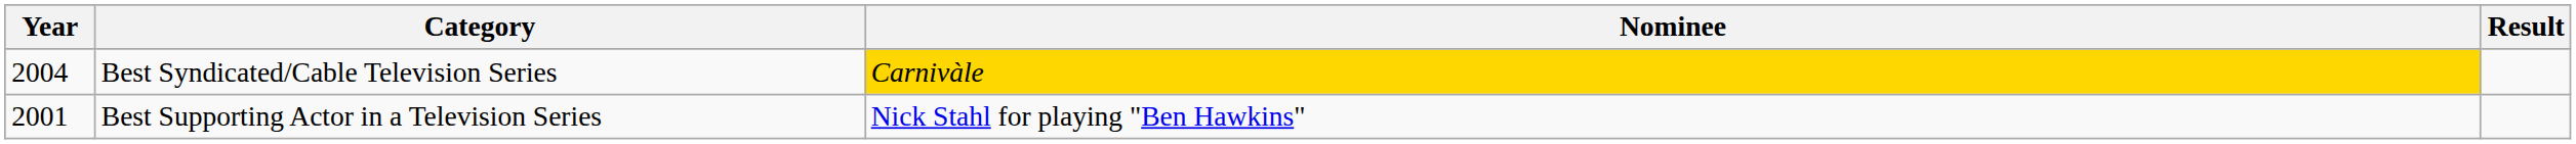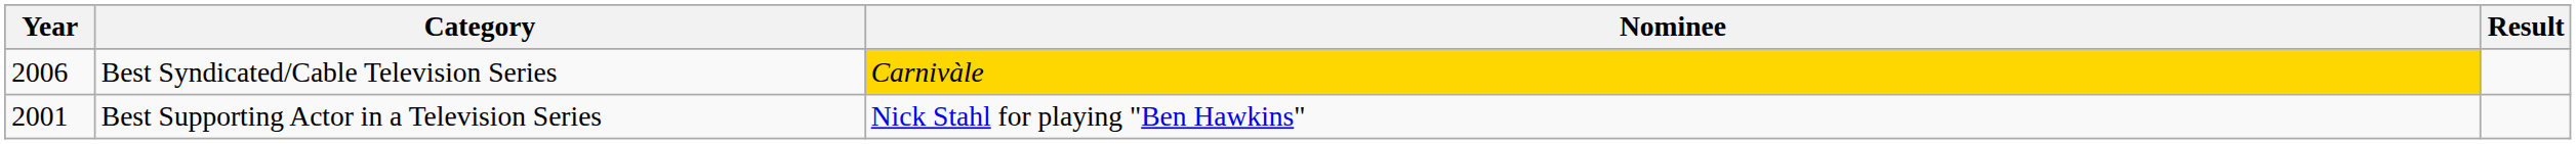 <table class="wikitable">
 <tr>
 <th width="3.5%">Year</th>
 <th width="30%">Category</th>
 <th>Nominee</th>
 <th width="3.5%">Result</th>
 </tr>
 <tr>
-<td>2004</td>
+<td>2006</td>
 <td>Best Syndicated/Cable Television Series</td>
 <td style="background: gold;"><em>Carnivàle</em></td>
 <td></td>
 </tr>
 <tr>
 <td>2001</td>
 <td>Best Supporting Actor in a Television Series</td>
 <td><a href='#'>Nick Stahl</a> for playing "<a href='#'>Ben Hawkins</a>"</td>
 <td></td>
 </tr>
 </table>
